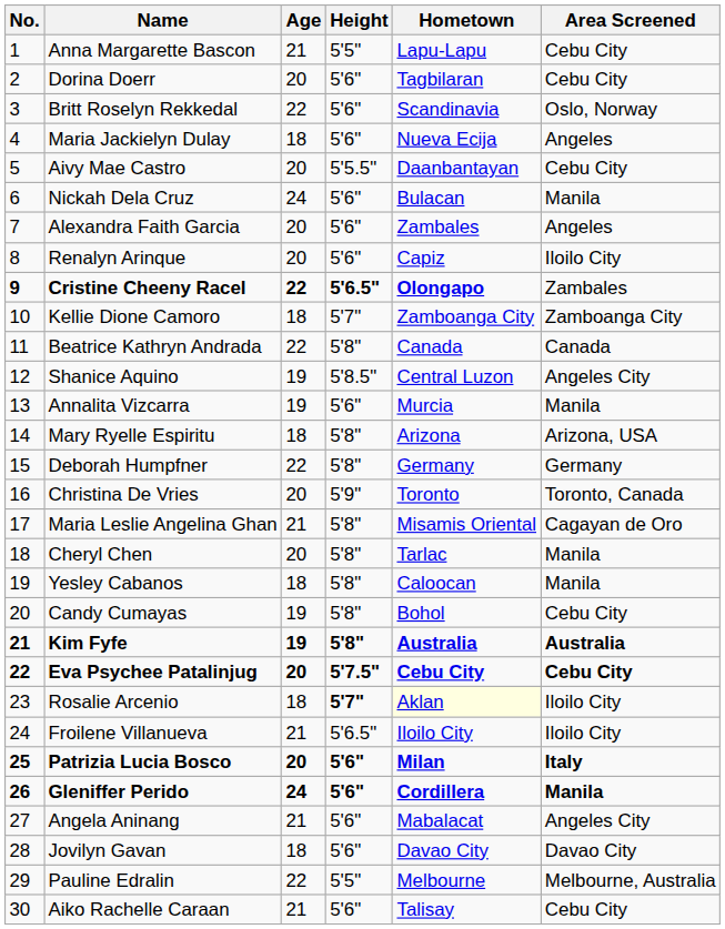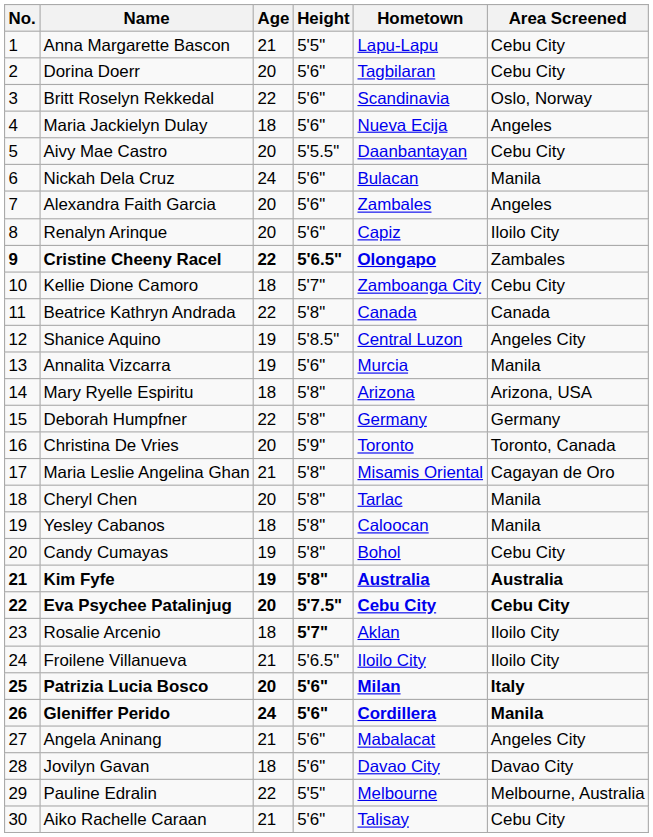 <table class="wikitable sortable" style="font-size: 95%;">
 <tr>
 <th>No.</th>
 <th>Name</th>
 <th>Age</th>
 <th>Height</th>
 <th>Hometown</th>
 <th>Area Screened</th>
 </tr>
 <tr>
 <td>1</td>
 <td>Anna Margarette Bascon</td>
 <td>21</td>
 <td>5'5"</td>
 <td><a href='#'>Lapu-Lapu</a></td>
 <td>Cebu City</td>
 </tr>
 <tr>
 <td>2</td>
 <td>Dorina Doerr</td>
 <td>20</td>
 <td>5'6"</td>
 <td><a href='#'>Tagbilaran</a></td>
 <td>Cebu City</td>
 </tr>
 <tr>
 <td>3</td>
 <td>Britt Roselyn Rekkedal</td>
 <td>22</td>
 <td>5'6"</td>
 <td><a href='#'>Scandinavia</a></td>
 <td>Oslo, Norway</td>
 </tr>
 <tr>
 <td>4</td>
 <td>Maria Jackielyn Dulay</td>
 <td>18</td>
 <td>5'6"</td>
 <td><a href='#'>Nueva Ecija</a></td>
 <td>Angeles</td>
 </tr>
 <tr>
 <td>5</td>
 <td>Aivy Mae Castro</td>
 <td>20</td>
 <td>5'5.5"</td>
 <td><a href='#'>Daanbantayan</a></td>
 <td>Cebu City</td>
 </tr>
 <tr>
 <td>6</td>
 <td>Nickah Dela Cruz</td>
 <td>24</td>
 <td>5'6"</td>
 <td><a href='#'>Bulacan</a></td>
 <td>Manila</td>
 </tr>
 <tr>
 <td>7</td>
 <td>Alexandra Faith Garcia</td>
 <td>20</td>
 <td>5'6"</td>
 <td><a href='#'>Zambales</a></td>
 <td>Angeles</td>
 </tr>
 <tr>
 <td>8</td>
 <td>Renalyn Arinque</td>
 <td>20</td>
 <td>5'6"</td>
 <td><a href='#'>Capiz</a></td>
 <td>Iloilo City</td>
 </tr>
 <tr>
 <td><strong>9</strong></td>
 <td><strong>Cristine Cheeny Racel</strong></td>
 <td><strong>22</strong></td>
 <td><strong>5'6.5"</strong></td>
 <td><strong><a href='#'>Olongapo</a></strong></td>
 <td>Zambales</td>
 </tr>
 <tr>
 <td>10</td>
 <td>Kellie Dione Camoro</td>
 <td>18</td>
 <td>5'7"</td>
 <td><a href='#'>Zamboanga City</a></td>
-<td>Zamboanga City</td>
+<td>Cebu City</td>
 </tr>
 <tr>
 <td>11</td>
 <td>Beatrice Kathryn Andrada</td>
 <td>22</td>
 <td>5'8"</td>
 <td><a href='#'>Canada</a></td>
 <td>Canada</td>
 </tr>
 <tr>
 <td>12</td>
 <td>Shanice Aquino</td>
 <td>19</td>
 <td>5'8.5"</td>
 <td><a href='#'>Central Luzon</a></td>
 <td>Angeles City</td>
 </tr>
 <tr>
 <td>13</td>
 <td>Annalita Vizcarra</td>
 <td>19</td>
 <td>5'6"</td>
 <td><a href='#'>Murcia</a></td>
 <td>Manila</td>
 </tr>
 <tr>
 <td>14</td>
 <td>Mary Ryelle Espiritu</td>
 <td>18</td>
 <td>5'8"</td>
 <td><a href='#'>Arizona</a></td>
 <td>Arizona, USA</td>
 </tr>
 <tr>
 <td>15</td>
 <td>Deborah Humpfner</td>
 <td>22</td>
 <td>5'8"</td>
 <td><a href='#'>Germany</a></td>
 <td>Germany</td>
 </tr>
 <tr>
 <td>16</td>
 <td>Christina De Vries</td>
 <td>20</td>
 <td>5'9"</td>
 <td><a href='#'>Toronto</a></td>
 <td>Toronto, Canada</td>
 </tr>
 <tr>
 <td>17</td>
 <td>Maria Leslie Angelina Ghan</td>
 <td>21</td>
 <td>5'8"</td>
 <td><a href='#'>Misamis Oriental</a></td>
 <td>Cagayan de Oro</td>
 </tr>
 <tr>
 <td>18</td>
 <td>Cheryl Chen</td>
 <td>20</td>
 <td>5'8"</td>
 <td><a href='#'>Tarlac</a></td>
 <td>Manila</td>
 </tr>
 <tr>
 <td>19</td>
 <td>Yesley Cabanos</td>
 <td>18</td>
 <td>5'8"</td>
 <td><a href='#'>Caloocan</a></td>
 <td>Manila</td>
 </tr>
 <tr>
 <td>20</td>
 <td>Candy Cumayas</td>
 <td>19</td>
 <td>5'8"</td>
 <td><a href='#'>Bohol</a></td>
 <td>Cebu City</td>
 </tr>
 <tr>
 <td><strong>21</strong></td>
 <td><strong>Kim Fyfe</strong></td>
 <td><strong>19</strong></td>
 <td><strong>5'8"</strong></td>
 <td><strong><a href='#'>Australia</a></strong></td>
 <td><strong>Australia</strong></td>
 </tr>
 <tr>
 <td><strong>22</strong></td>
 <td><strong>Eva Psychee Patalinjug</strong></td>
 <td><strong>20</strong></td>
 <td><strong>5'7.5"</strong></td>
 <td><strong><a href='#'>Cebu City</a></strong></td>
 <td><strong>Cebu City</strong></td>
 </tr>
 <tr>
 <td>23</td>
 <td>Rosalie Arcenio</td>
 <td>18</td>
 <td><strong>5'7"</strong></td>
-<td style="background: lightyellow;"><a href='#'>Aklan</a></td>
+<td><a href='#'>Aklan</a></td>
 <td>Iloilo City</td>
 </tr>
 <tr>
 <td>24</td>
 <td>Froilene Villanueva</td>
 <td>21</td>
 <td>5'6.5"</td>
 <td><a href='#'>Iloilo City</a></td>
 <td>Iloilo City</td>
 </tr>
 <tr>
 <td><strong>25</strong></td>
 <td><strong>Patrizia Lucia Bosco</strong></td>
 <td><strong>20</strong></td>
 <td><strong>5'6"</strong></td>
 <td><strong><a href='#'>Milan</a></strong></td>
 <td><strong>Italy</strong></td>
 </tr>
 <tr>
 <td><strong>26</strong></td>
 <td><strong>Gleniffer Perido</strong></td>
 <td><strong>24</strong></td>
 <td><strong>5'6"</strong></td>
 <td><strong><a href='#'>Cordillera</a></strong></td>
 <td><strong>Manila</strong></td>
 </tr>
 <tr>
 <td>27</td>
 <td>Angela Aninang</td>
 <td>21</td>
 <td>5'6"</td>
 <td><a href='#'>Mabalacat</a></td>
 <td>Angeles City</td>
 </tr>
 <tr>
 <td>28</td>
 <td>Jovilyn Gavan</td>
 <td>18</td>
 <td>5'6"</td>
 <td><a href='#'>Davao City</a></td>
 <td>Davao City</td>
 </tr>
 <tr>
 <td>29</td>
 <td>Pauline Edralin</td>
 <td>22</td>
 <td>5'5"</td>
 <td><a href='#'>Melbourne</a></td>
 <td>Melbourne, Australia</td>
 </tr>
 <tr>
 <td>30</td>
 <td>Aiko Rachelle Caraan</td>
 <td>21</td>
 <td>5'6"</td>
 <td><a href='#'>Talisay</a></td>
 <td>Cebu City</td>
 </tr>
 <tr>
 </tr>
 </table>
